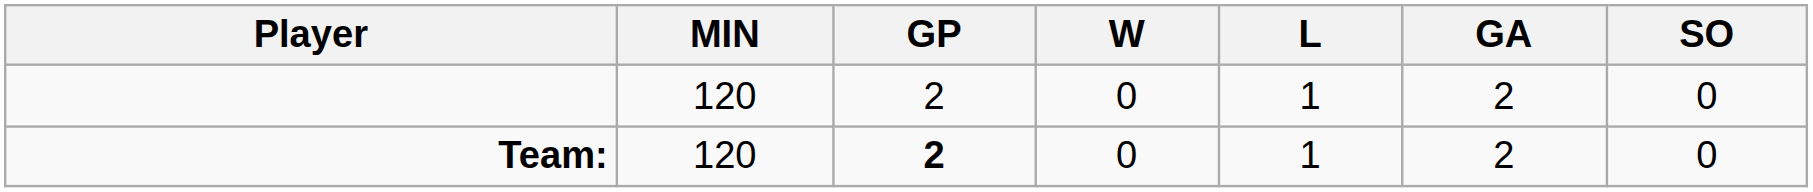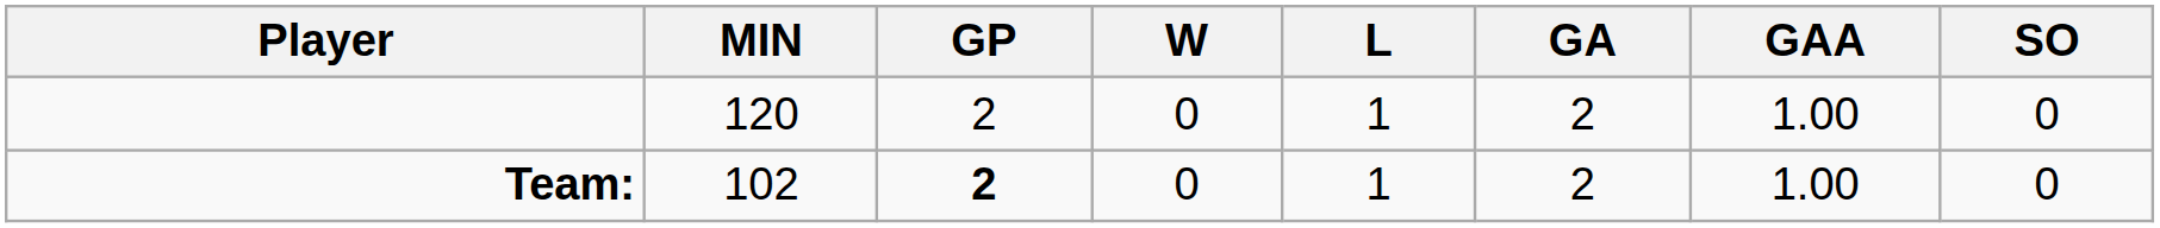 <table class="wikitable sortable" width="60%">
 <tr>
 <th bgcolor="#DDDDFF" width="10%">Player</th>
 <th width="3%" bgcolor="#DDDDFF" title="Minutes played">MIN</th>
 <th width="3%" bgcolor="#DDDDFF" title="Games played in">GP</th>
 <th width="3%" bgcolor="#DDDDFF" title="Games played in">W</th>
 <th width="3%" bgcolor="#DDDDFF"title="Games played in">L</th>
 <th width="3%" bgcolor="#DDDDFF" title="Goals against">GA</th>
+<th width="3%" bgcolor="#DDDDFF" title="Goals against average">GAA</th>
 <th width="3%" bgcolor="#DDDDFF" title="Shut-outs">SO</th>
 </tr>
 <tr align="center">
 <td align="right"></td>
 <td>120</td>
 <td>2</td>
 <td>0</td>
 <td>1</td>
 <td>2</td>
+<td>1.00</td>
 <td>0</td>
 </tr>
 <tr align="center">
 <td align="right"><strong>Team:</strong></td>
-<td>120</td>
+<td>102</td>
 <td><strong>2</strong></td>
 <td>0</td>
 <td>1</td>
 <td>2</td>
+<td>1.00</td>
 <td>0</td>
 </tr>
 </table>
